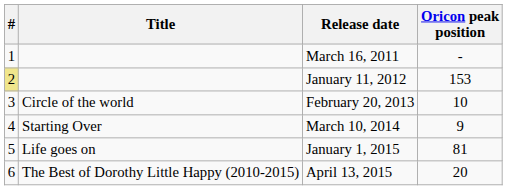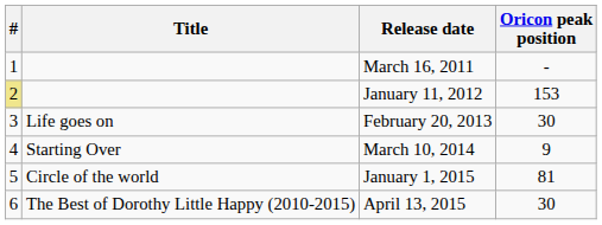 <table class="wikitable">
 <tr>
 <th>#</th>
 <th>Title</th>
 <th>Release date</th>
 <th><a href='#'>Oricon</a> peak<br>position</th>
 </tr>
 <tr>
 <td>1</td>
 <td></td>
 <td>March 16, 2011</td>
 <td style="text-align:center;">-</td>
 </tr>
 <tr>
 <td style="background: khaki;">2</td>
 <td></td>
 <td>January 11, 2012</td>
 <td style="text-align:center;">153</td>
 </tr>
 <tr>
 <td>3</td>
-<td>Circle of the world</td>
+<td>Life goes on</td>
 <td>February 20, 2013</td>
-<td style="text-align:center;">10</td>
+<td style="text-align:center;">30</td>
 </tr>
 <tr>
 <td>4</td>
 <td>Starting Over</td>
 <td>March 10, 2014</td>
 <td style="text-align:center;">9</td>
 </tr>
 <tr>
 <td>5</td>
-<td>Life goes on</td>
+<td>Circle of the world</td>
 <td>January 1, 2015</td>
 <td style="text-align:center;">81</td>
 </tr>
 <tr>
 <td>6</td>
 <td>The Best of Dorothy Little Happy (2010-2015)</td>
 <td>April 13, 2015</td>
-<td style="text-align:center;">20</td>
+<td style="text-align:center;">30</td>
 </tr>
 </table>
